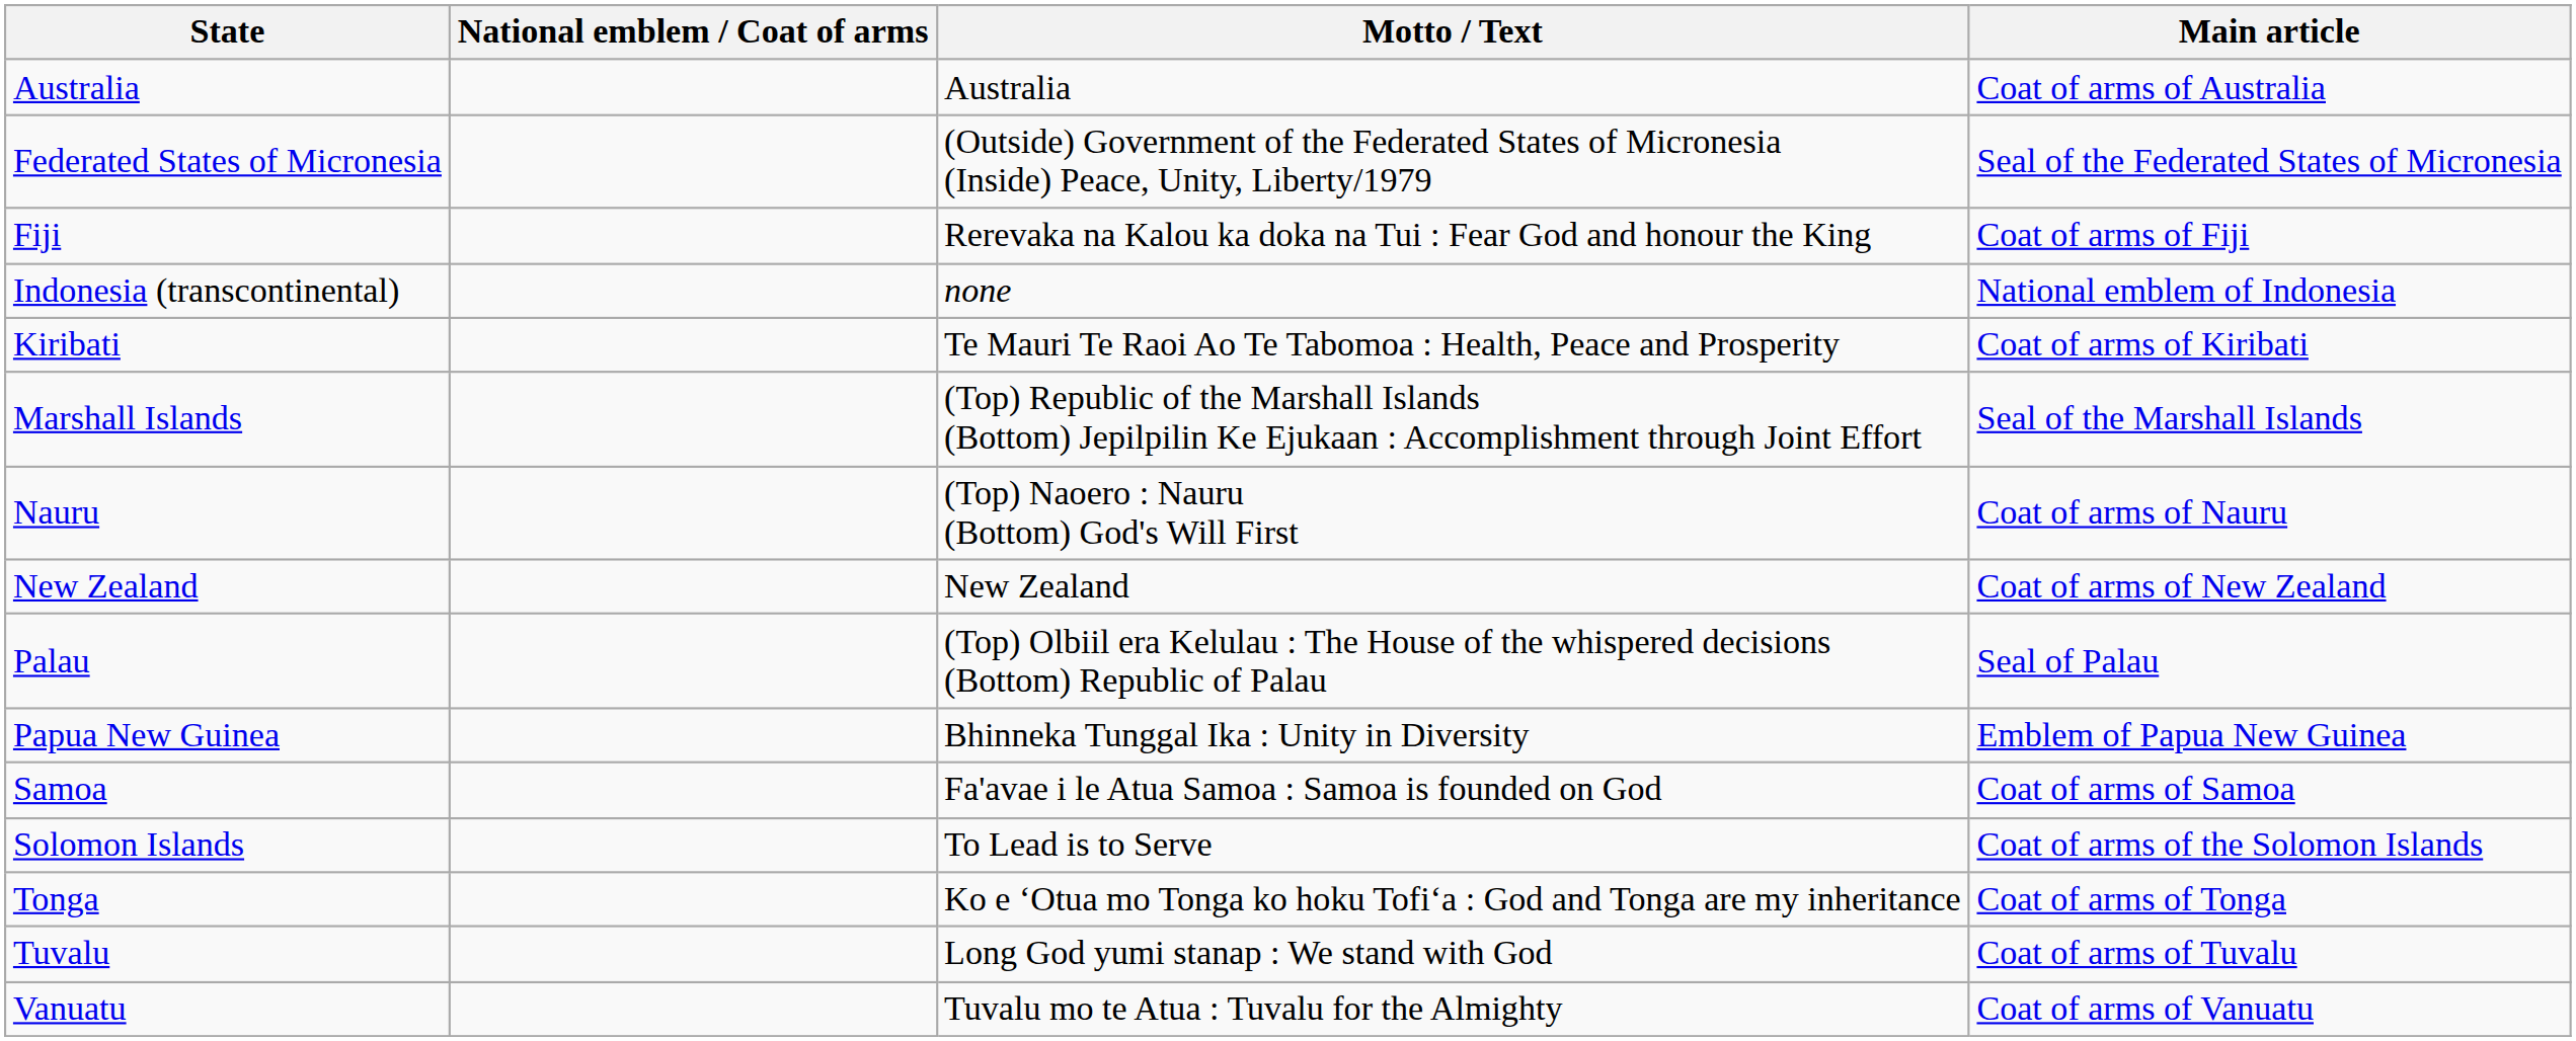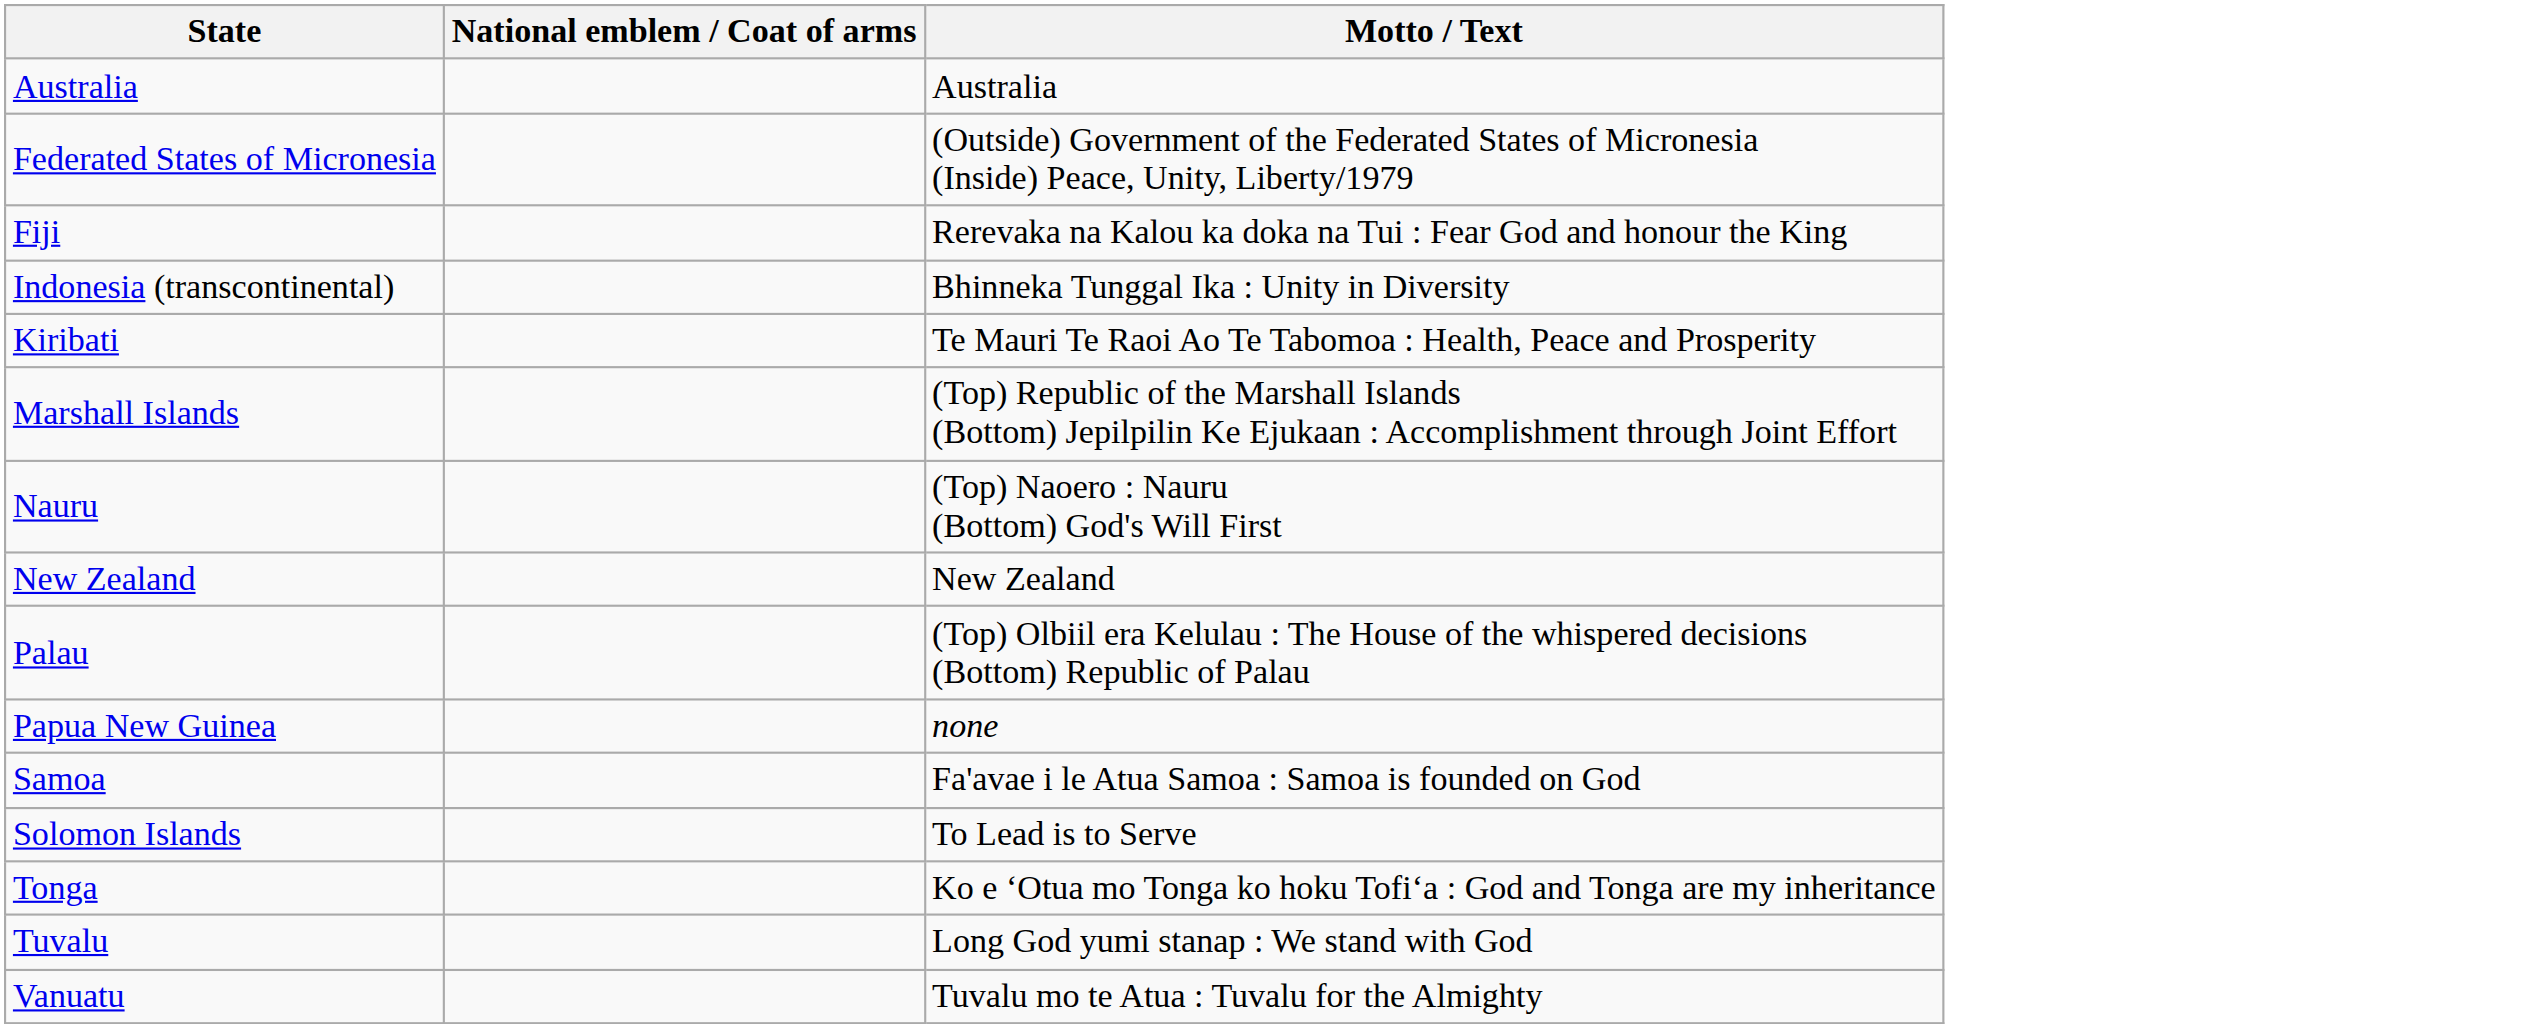 <table class="wikitable">
 <tr>
 <th>State</th>
 <th style="min-width:102px">National emblem / Coat of arms</th>
 <th>Motto / Text</th>
-<th>Main article</th>
 </tr>
 <tr>
 <td><a href='#'>Australia</a></td>
 <td></td>
 <td>Australia</td>
-<td><a href='#'>Coat of arms of Australia</a></td>
 </tr>
 <tr>
 <td><a href='#'>Federated States of Micronesia</a></td>
 <td></td>
 <td>(Outside) Government of the Federated States of Micronesia <br> (Inside) Peace, Unity, Liberty/1979</td>
-<td><a href='#'>Seal of the Federated States of Micronesia</a></td>
 </tr>
 <tr>
 <td><a href='#'>Fiji</a></td>
 <td></td>
 <td>Rerevaka na Kalou ka doka na Tui : Fear God and honour the King</td>
-<td><a href='#'>Coat of arms of Fiji</a></td>
 </tr>
 <tr>
 <td><a href='#'>Indonesia</a> (transcontinental)</td>
 <td></td>
-<td><em>none</em></td>
-<td><a href='#'>National emblem of Indonesia</a></td>
+<td>Bhinneka Tunggal Ika : Unity in Diversity</td>
 </tr>
 <tr>
 <td><a href='#'>Kiribati</a></td>
 <td></td>
 <td>Te Mauri Te Raoi Ao Te Tabomoa : Health, Peace and Prosperity</td>
-<td><a href='#'>Coat of arms of Kiribati</a></td>
 </tr>
 <tr>
 <td><a href='#'>Marshall Islands</a></td>
 <td></td>
 <td>(Top) Republic of the Marshall Islands <br> (Bottom) Jepilpilin Ke Ejukaan : Accomplishment through Joint Effort</td>
-<td><a href='#'>Seal of the Marshall Islands</a></td>
 </tr>
 <tr>
 <td><a href='#'>Nauru</a></td>
 <td></td>
 <td>(Top) Naoero : Nauru <br> (Bottom) God's Will First</td>
-<td><a href='#'>Coat of arms of Nauru</a></td>
 </tr>
 <tr>
 <td><a href='#'>New Zealand</a></td>
 <td></td>
 <td>New Zealand</td>
-<td><a href='#'>Coat of arms of New Zealand</a></td>
 </tr>
 <tr>
 <td><a href='#'>Palau</a></td>
 <td></td>
 <td>(Top) Olbiil era Kelulau : The House of the whispered decisions <br> (Bottom) Republic of Palau</td>
-<td><a href='#'>Seal of Palau</a></td>
 </tr>
 <tr>
 <td><a href='#'>Papua New Guinea</a></td>
 <td></td>
-<td>Bhinneka Tunggal Ika : Unity in Diversity</td>
-<td><a href='#'>Emblem of Papua New Guinea</a></td>
+<td><em>none</em></td>
 </tr>
 <tr>
 <td><a href='#'>Samoa</a></td>
 <td></td>
 <td>Fa'avae i le Atua Samoa : Samoa is founded on God</td>
-<td><a href='#'>Coat of arms of Samoa</a></td>
 </tr>
 <tr>
 <td><a href='#'>Solomon Islands</a></td>
 <td></td>
 <td>To Lead is to Serve</td>
-<td><a href='#'>Coat of arms of the Solomon Islands</a></td>
 </tr>
 <tr>
 <td><a href='#'>Tonga</a></td>
 <td></td>
 <td>Ko e ʻOtua mo Tonga ko hoku Tofiʻa : God and Tonga are my inheritance</td>
-<td><a href='#'>Coat of arms of Tonga</a></td>
 </tr>
 <tr>
 <td><a href='#'>Tuvalu</a></td>
 <td></td>
 <td>Long God yumi stanap : We stand with God</td>
-<td><a href='#'>Coat of arms of Tuvalu</a></td>
 </tr>
 <tr>
 <td><a href='#'>Vanuatu</a></td>
 <td></td>
 <td>Tuvalu mo te Atua : Tuvalu for the Almighty</td>
-<td><a href='#'>Coat of arms of Vanuatu</a></td>
 </tr>
 </table>
